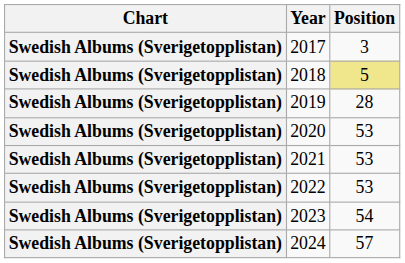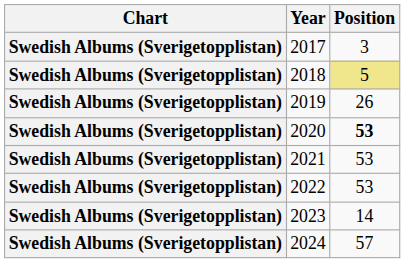 <table class="wikitable plainrowheaders" style="text-align:center">
 <tr>
 <th scope="col">Chart</th>
 <th scope="col">Year</th>
 <th scope="col">Position</th>
 </tr>
 <tr>
 <th scope="row">Swedish Albums (Sverigetopplistan)</th>
 <td>2017</td>
 <td>3</td>
 </tr>
 <tr>
 <th scope="row">Swedish Albums (Sverigetopplistan)</th>
 <td>2018</td>
 <td style="background: khaki;">5</td>
 </tr>
 <tr>
 <th scope="row">Swedish Albums (Sverigetopplistan)</th>
 <td>2019</td>
-<td>28</td>
+<td>26</td>
 </tr>
 <tr>
 <th scope="row">Swedish Albums (Sverigetopplistan)</th>
 <td>2020</td>
-<td>53</td>
+<td><strong>53</strong></td>
 </tr>
 <tr>
 <th scope="row">Swedish Albums (Sverigetopplistan)</th>
 <td>2021</td>
 <td>53</td>
 </tr>
 <tr>
 <th scope="row">Swedish Albums (Sverigetopplistan)</th>
 <td>2022</td>
 <td>53</td>
 </tr>
 <tr>
 <th scope="row">Swedish Albums (Sverigetopplistan)</th>
 <td>2023</td>
-<td>54</td>
+<td>14</td>
 </tr>
 <tr>
 <th scope="row">Swedish Albums (Sverigetopplistan)</th>
 <td>2024</td>
 <td>57</td>
 </tr>
 </table>
